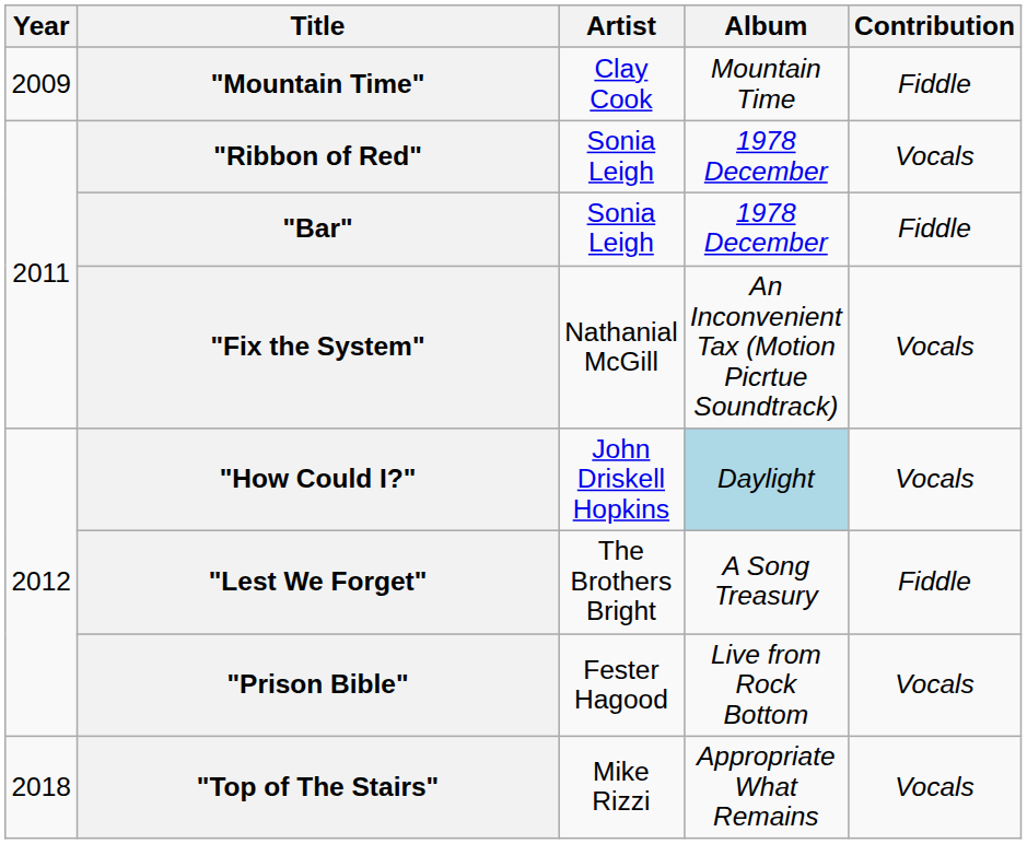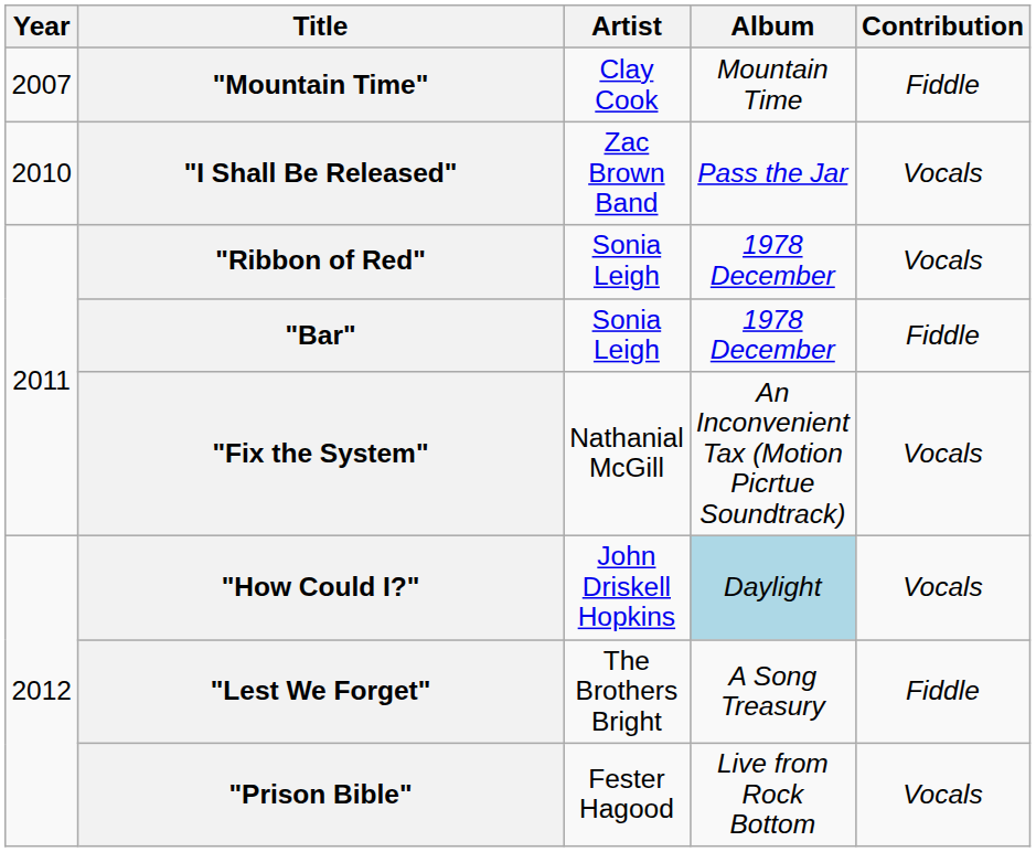 <table class="wikitable plainrowheaders" style="text-align:center;">
 <tr>
 <th>Year</th>
 <th style="width:18em;">Title</th>
 <th>Artist</th>
 <th>Album</th>
 <th>Contribution</th>
 </tr>
 <tr>
-<td>2009</td>
+<td>2007</td>
 <th scope="row">"Mountain Time"</th>
 <td><a href='#'>Clay Cook</a></td>
 <td><em>Mountain Time</em></td>
 <td><em>Fiddle</em></td>
+</tr>
+<tr>
+<td>2010</td>
+<th scope="row">"I Shall Be Released"</th>
+<td><a href='#'>Zac Brown Band</a></td>
+<td><em><a href='#'>Pass the Jar</a></em></td>
+<td><em>Vocals</em></td>
 </tr>
 <tr>
 <td rowspan="3">2011</td>
 <th scope="row">"Ribbon of Red"</th>
 <td><a href='#'>Sonia Leigh</a></td>
 <td><em><a href='#'>1978 December</a></em></td>
 <td><em>Vocals</em></td>
 </tr>
 <tr>
 <th scope="row">"Bar"</th>
 <td><a href='#'>Sonia Leigh</a></td>
 <td><em><a href='#'>1978 December</a></em></td>
 <td><em>Fiddle</em></td>
 </tr>
 <tr>
 <th scope="row">"Fix the System"</th>
 <td>Nathanial McGill</td>
 <td><em>An Inconvenient Tax (Motion Picrtue Soundtrack)</em></td>
 <td><em>Vocals</em></td>
 </tr>
 <tr>
 <td rowspan="3">2012</td>
 <th scope="row">"How Could I?"</th>
 <td><a href='#'>John Driskell Hopkins</a></td>
 <td style="background: lightblue;"><em>Daylight</em></td>
 <td><em>Vocals</em></td>
 </tr>
 <tr>
 <th scope="row">"Lest We Forget"</th>
 <td>The Brothers Bright</td>
 <td><em>A Song Treasury</em></td>
 <td><em>Fiddle</em></td>
 </tr>
 <tr>
 <th scope="row">"Prison Bible"</th>
 <td>Fester Hagood</td>
 <td><em>Live from Rock Bottom</em></td>
 <td><em>Vocals</em></td>
 </tr>
-<tr>
-<td>2018</td>
-<th scope="row">"Top of The Stairs"</th>
-<td>Mike Rizzi</td>
-<td><em>Appropriate What Remains</em></td>
-<td><em>Vocals</em></td>
-</tr>
 </table>
